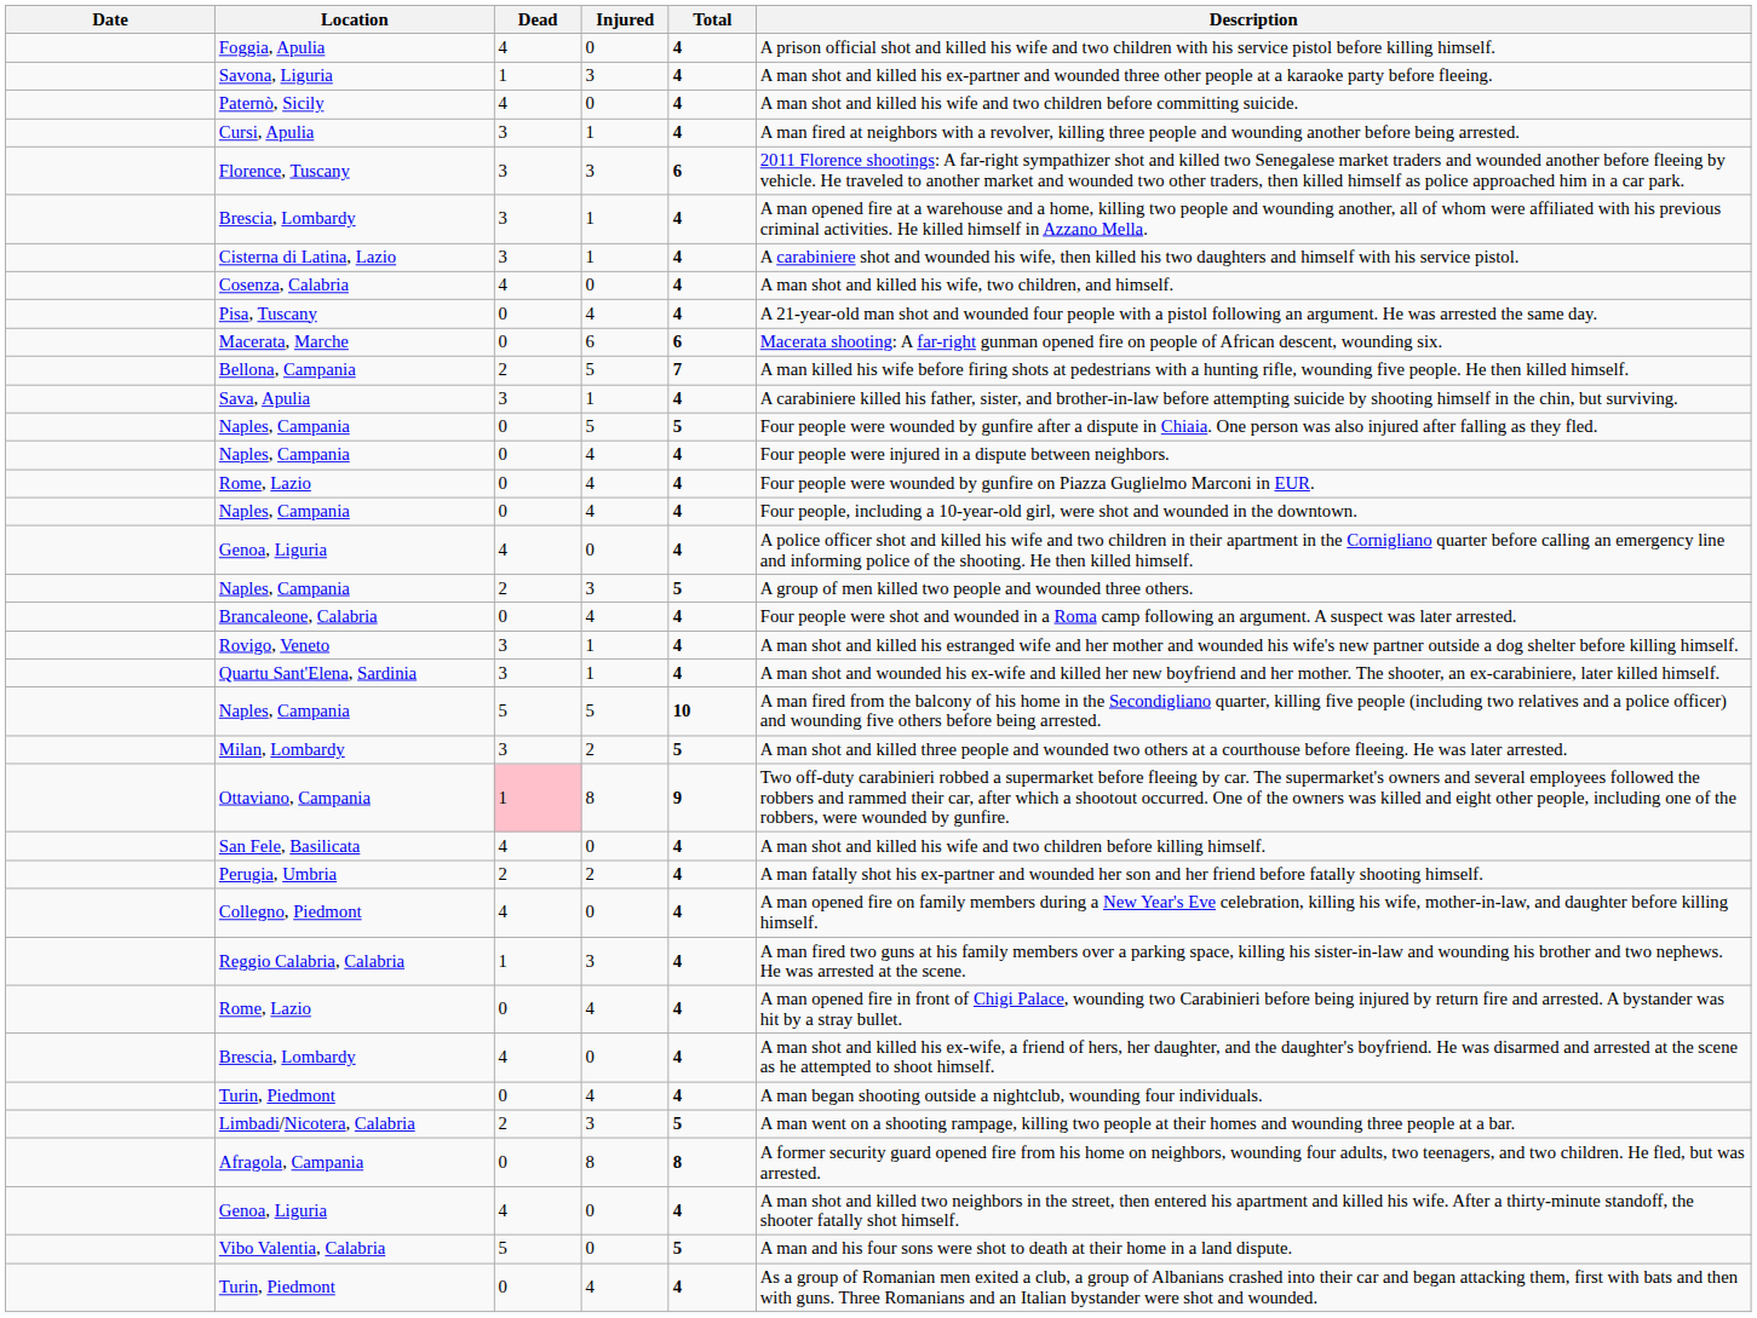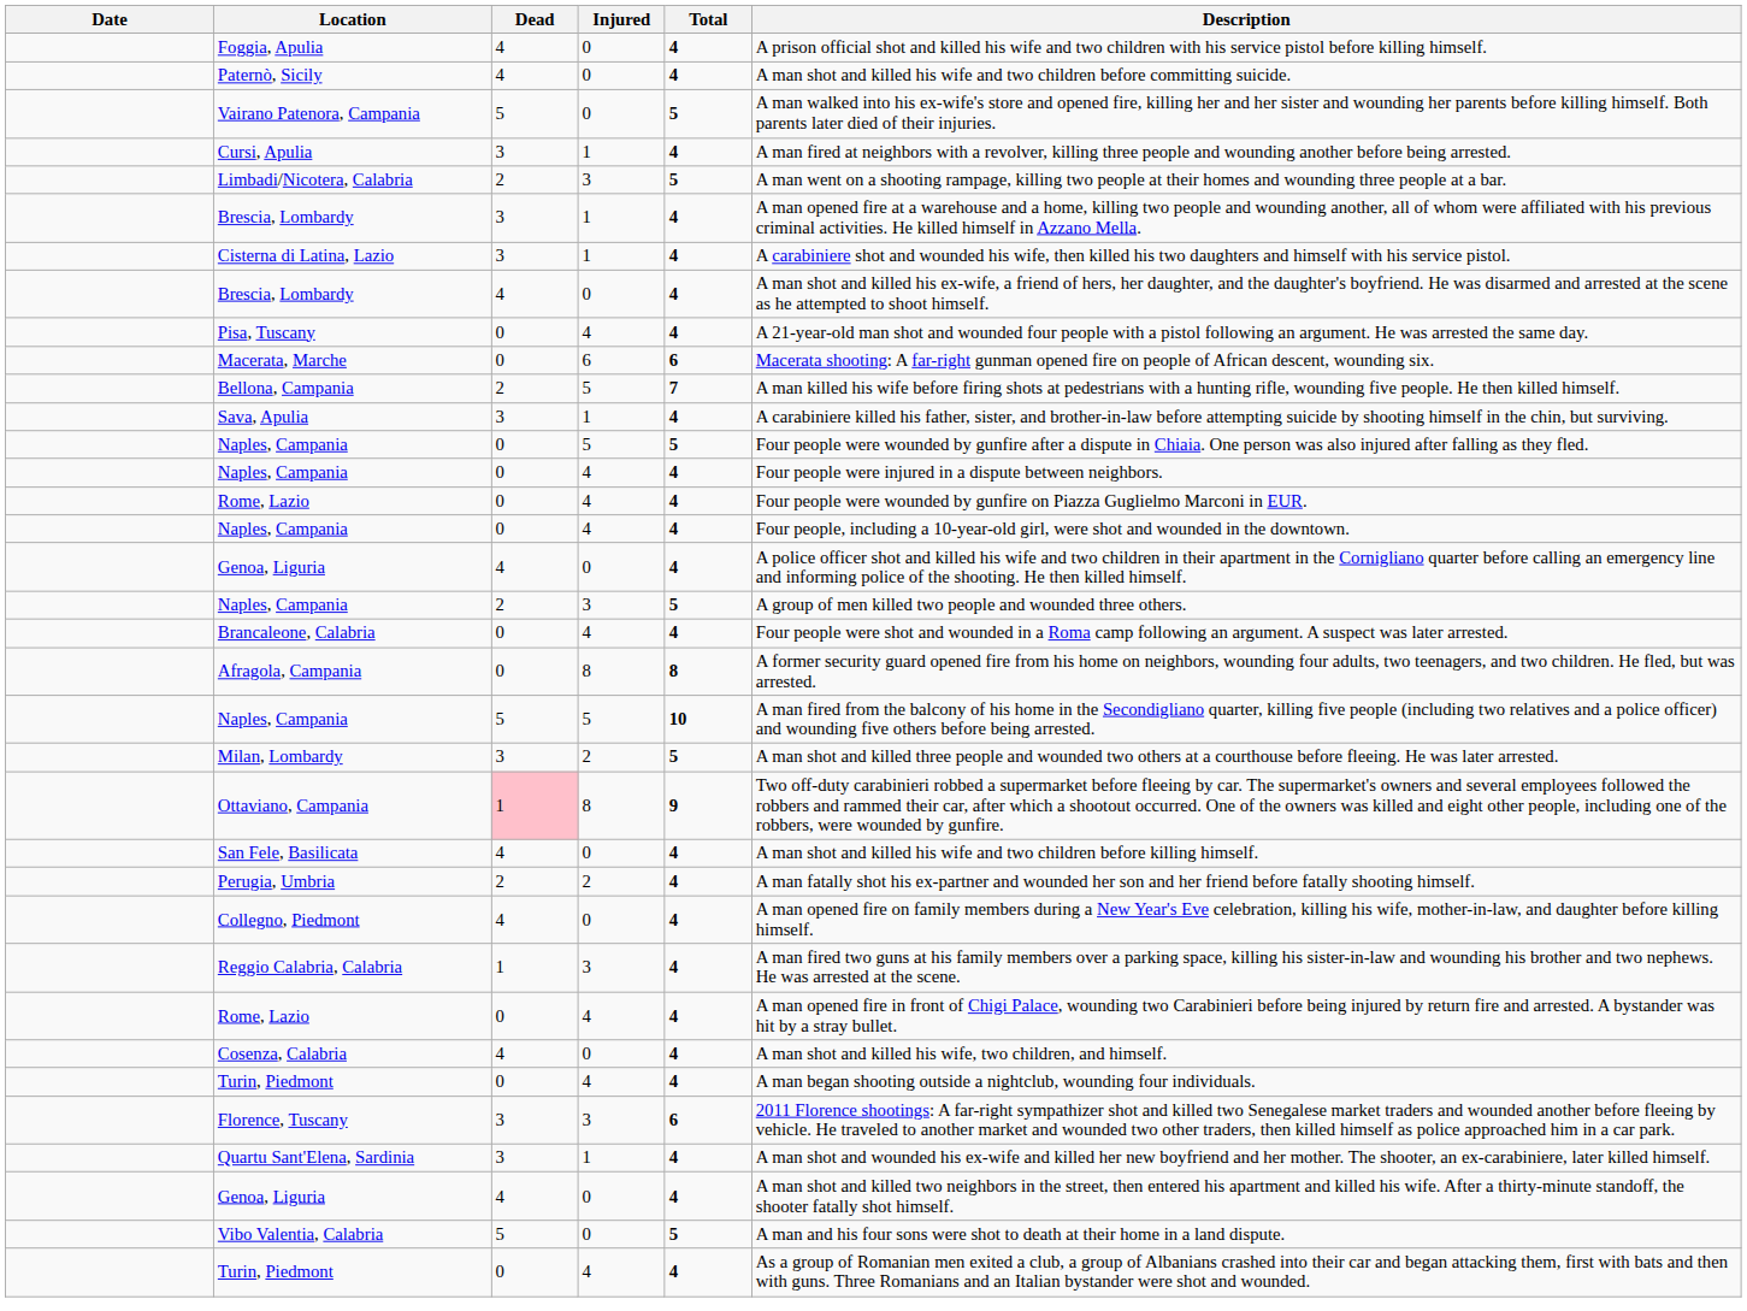 <table class="wikitable sortable mw-datatable">
 <tr>
 <th width=12%>Date</th>
 <th width=16%>Location</th>
 <th width=5%>Dead</th>
 <th width=5%>Injured</th>
 <th width=5%>Total</th>
 <th width=60%>Description</th>
 </tr>
 <tr>
 <td></td>
 <td><a href='#'>Foggia</a>, <a href='#'>Apulia</a></td>
 <td>4</td>
 <td>0</td>
 <td><strong>4</strong></td>
 <td>A prison official shot and killed his wife and two children with his service pistol before killing himself.</td>
 </tr>
 <tr>
 <td></td>
-<td><a href='#'>Savona</a>, <a href='#'>Liguria</a></td>
-<td>1</td>
-<td>3</td>
-<td><strong>4</strong></td>
-<td>A man shot and killed his ex-partner and wounded three other people at a karaoke party before fleeing.</td>
-</tr>
-<tr>
-<td></td>
 <td><a href='#'>Paternò</a>, <a href='#'>Sicily</a></td>
 <td>4</td>
 <td>0</td>
 <td><strong>4</strong></td>
 <td>A man shot and killed his wife and two children before committing suicide.</td>
+</tr>
+<tr>
+<td></td>
+<td><a href='#'>Vairano Patenora</a>, <a href='#'>Campania</a></td>
+<td>5</td>
+<td>0</td>
+<td><strong>5</strong></td>
+<td>A man walked into his ex-wife's store and opened fire, killing her and her sister and wounding her parents before killing himself. Both parents later died of their injuries.</td>
 </tr>
 <tr>
 <td></td>
 <td><a href='#'>Cursi</a>, <a href='#'>Apulia</a></td>
 <td>3</td>
 <td>1</td>
 <td><strong>4</strong></td>
 <td>A man fired at neighbors with a revolver, killing three people and wounding another before being arrested.</td>
 </tr>
 <tr>
 <td></td>
-<td><a href='#'>Florence</a>, <a href='#'>Tuscany</a></td>
+<td><a href='#'>Limbadi</a>/<a href='#'>Nicotera</a>, <a href='#'>Calabria</a></td>
+<td>2</td>
 <td>3</td>
-<td>3</td>
-<td><strong>6</strong></td>
-<td><a href='#'>2011 Florence shootings</a>: A far-right sympathizer shot and killed two Senegalese market traders and wounded another before fleeing by vehicle. He traveled to another market and wounded two other traders, then killed himself as police approached him in a car park.</td>
+<td><strong>5</strong></td>
+<td>A man went on a shooting rampage, killing two people at their homes and wounding three people at a bar.</td>
 </tr>
 <tr>
 <td></td>
 <td><a href='#'>Brescia</a>, <a href='#'>Lombardy</a></td>
 <td>3</td>
 <td>1</td>
 <td><strong>4</strong></td>
 <td>A man opened fire at a warehouse and a home, killing two people and wounding another, all of whom were affiliated with his previous criminal activities. He killed himself in <a href='#'>Azzano Mella</a>.</td>
 </tr>
 <tr>
 <td></td>
 <td><a href='#'>Cisterna di Latina</a>, <a href='#'>Lazio</a></td>
 <td>3</td>
 <td>1</td>
 <td><strong>4</strong></td>
 <td>A <a href='#'>carabiniere</a> shot and wounded his wife, then killed his two daughters and himself with his service pistol.</td>
 </tr>
 <tr>
 <td></td>
-<td><a href='#'>Cosenza</a>, <a href='#'>Calabria</a></td>
+<td><a href='#'>Brescia</a>, <a href='#'>Lombardy</a></td>
 <td>4</td>
 <td>0</td>
 <td><strong>4</strong></td>
-<td>A man shot and killed his wife, two children, and himself.</td>
+<td>A man shot and killed his ex-wife, a friend of hers, her daughter, and the daughter's boyfriend. He was disarmed and arrested at the scene as he attempted to shoot himself.</td>
 </tr>
 <tr>
 <td></td>
 <td><a href='#'>Pisa</a>, <a href='#'>Tuscany</a></td>
 <td>0</td>
 <td>4</td>
 <td><strong>4</strong></td>
 <td>A 21-year-old man shot and wounded four people with a pistol following an argument. He was arrested the same day.</td>
 </tr>
 <tr>
 <td></td>
 <td><a href='#'>Macerata</a>, <a href='#'>Marche</a></td>
 <td>0</td>
 <td>6</td>
 <td><strong>6</strong></td>
 <td><a href='#'>Macerata shooting</a>: A <a href='#'>far-right</a> gunman opened fire on people of African descent, wounding six.</td>
 </tr>
 <tr>
 <td></td>
 <td><a href='#'>Bellona</a>, <a href='#'>Campania</a></td>
 <td>2</td>
 <td>5</td>
 <td><strong>7</strong></td>
 <td>A man killed his wife before firing shots at pedestrians with a hunting rifle, wounding five people. He then killed himself.</td>
 </tr>
 <tr>
 <td></td>
 <td><a href='#'>Sava</a>, <a href='#'>Apulia</a></td>
 <td>3</td>
 <td>1</td>
 <td><strong>4</strong></td>
 <td>A carabiniere killed his father, sister, and brother-in-law before attempting suicide by shooting himself in the chin, but surviving.</td>
 </tr>
 <tr>
 <td></td>
 <td><a href='#'>Naples</a>, <a href='#'>Campania</a></td>
 <td>0</td>
 <td>5</td>
 <td><strong>5</strong></td>
 <td>Four people were wounded by gunfire after a dispute in <a href='#'>Chiaia</a>. One person was also injured after falling as they fled.</td>
 </tr>
 <tr>
 <td></td>
 <td><a href='#'>Naples</a>, <a href='#'>Campania</a></td>
 <td>0</td>
 <td>4</td>
 <td><strong>4</strong></td>
 <td>Four people were injured in a dispute between neighbors.</td>
 </tr>
 <tr>
 <td></td>
 <td><a href='#'>Rome</a>, <a href='#'>Lazio</a></td>
 <td>0</td>
 <td>4</td>
 <td><strong>4</strong></td>
 <td>Four people were wounded by gunfire on Piazza Guglielmo Marconi in <a href='#'>EUR</a>.</td>
 </tr>
 <tr>
 <td></td>
 <td><a href='#'>Naples</a>, <a href='#'>Campania</a></td>
 <td>0</td>
 <td>4</td>
 <td><strong>4</strong></td>
 <td>Four people, including a 10-year-old girl, were shot and wounded in the downtown.</td>
 </tr>
 <tr>
 <td></td>
 <td><a href='#'>Genoa</a>, <a href='#'>Liguria</a></td>
 <td>4</td>
 <td>0</td>
 <td><strong>4</strong></td>
 <td>A police officer shot and killed his wife and two children in their apartment in the <a href='#'>Cornigliano</a> quarter before calling an emergency line and informing police of the shooting. He then killed himself.</td>
 </tr>
 <tr>
 <td></td>
 <td><a href='#'>Naples</a>, <a href='#'>Campania</a></td>
 <td>2</td>
 <td>3</td>
 <td><strong>5</strong></td>
 <td>A group of men killed two people and wounded three others.</td>
 </tr>
 <tr>
 <td></td>
 <td><a href='#'>Brancaleone</a>, <a href='#'>Calabria</a></td>
 <td>0</td>
 <td>4</td>
 <td><strong>4</strong></td>
 <td>Four people were shot and wounded in a <a href='#'>Roma</a> camp following an argument. A suspect was later arrested.</td>
 </tr>
 <tr>
 <td></td>
-<td><a href='#'>Rovigo</a>, <a href='#'>Veneto</a></td>
-<td>3</td>
-<td>1</td>
-<td><strong>4</strong></td>
-<td>A man shot and killed his estranged wife and her mother and wounded his wife's new partner outside a dog shelter before killing himself.</td>
-</tr>
-<tr>
-<td></td>
-<td><a href='#'>Quartu Sant'Elena</a>, <a href='#'>Sardinia</a></td>
-<td>3</td>
-<td>1</td>
-<td><strong>4</strong></td>
-<td>A man shot and wounded his ex-wife and killed her new boyfriend and her mother. The shooter, an ex-carabiniere, later killed himself.</td>
+<td><a href='#'>Afragola</a>, <a href='#'>Campania</a></td>
+<td>0</td>
+<td>8</td>
+<td><strong>8</strong></td>
+<td>A former security guard opened fire from his home on neighbors, wounding four adults, two teenagers, and two children. He fled, but was arrested.</td>
 </tr>
 <tr>
 <td></td>
 <td><a href='#'>Naples</a>, <a href='#'>Campania</a></td>
 <td>5</td>
 <td>5</td>
 <td><strong>10</strong></td>
 <td>A man fired from the balcony of his home in the <a href='#'>Secondigliano</a> quarter, killing five people (including two relatives and a police officer) and wounding five others before being arrested.</td>
 </tr>
 <tr>
 <td></td>
 <td><a href='#'>Milan</a>, <a href='#'>Lombardy</a></td>
 <td>3</td>
 <td>2</td>
 <td><strong>5</strong></td>
 <td>A man shot and killed three people and wounded two others at a courthouse before fleeing. He was later arrested.</td>
 </tr>
 <tr>
 <td></td>
 <td><a href='#'>Ottaviano</a>, <a href='#'>Campania</a></td>
 <td style="background: pink;">1</td>
 <td>8</td>
 <td><strong>9</strong></td>
 <td>Two off-duty carabinieri robbed a supermarket before fleeing by car. The supermarket's owners and several employees followed the robbers and rammed their car, after which a shootout occurred. One of the owners was killed and eight other people, including one of the robbers, were wounded by gunfire.</td>
 </tr>
 <tr>
 <td></td>
 <td><a href='#'>San Fele</a>, <a href='#'>Basilicata</a></td>
 <td>4</td>
 <td>0</td>
 <td><strong>4</strong></td>
 <td>A man shot and killed his wife and two children before killing himself.</td>
 </tr>
 <tr>
 <td></td>
 <td><a href='#'>Perugia</a>, <a href='#'>Umbria</a></td>
 <td>2</td>
 <td>2</td>
 <td><strong>4</strong></td>
 <td>A man fatally shot his ex-partner and wounded her son and her friend before fatally shooting himself.</td>
 </tr>
 <tr>
 <td></td>
 <td><a href='#'>Collegno</a>, <a href='#'>Piedmont</a></td>
 <td>4</td>
 <td>0</td>
 <td><strong>4</strong></td>
 <td>A man opened fire on family members during a <a href='#'>New Year's Eve</a> celebration, killing his wife, mother-in-law, and daughter before killing himself.</td>
 </tr>
 <tr>
 <td></td>
 <td><a href='#'>Reggio Calabria</a>, <a href='#'>Calabria</a></td>
 <td>1</td>
 <td>3</td>
 <td><strong>4</strong></td>
 <td>A man fired two guns at his family members over a parking space, killing his sister-in-law and wounding his brother and two nephews. He was arrested at the scene.</td>
 </tr>
 <tr>
 <td></td>
 <td><a href='#'>Rome</a>, <a href='#'>Lazio</a></td>
 <td>0</td>
 <td>4</td>
 <td><strong>4</strong></td>
 <td>A man opened fire in front of <a href='#'>Chigi Palace</a>, wounding two Carabinieri before being injured by return fire and arrested. A bystander was hit by a stray bullet.</td>
 </tr>
 <tr>
 <td></td>
-<td><a href='#'>Brescia</a>, <a href='#'>Lombardy</a></td>
+<td><a href='#'>Cosenza</a>, <a href='#'>Calabria</a></td>
 <td>4</td>
 <td>0</td>
 <td><strong>4</strong></td>
-<td>A man shot and killed his ex-wife, a friend of hers, her daughter, and the daughter's boyfriend. He was disarmed and arrested at the scene as he attempted to shoot himself.</td>
+<td>A man shot and killed his wife, two children, and himself.</td>
 </tr>
 <tr>
 <td></td>
 <td><a href='#'>Turin</a>, <a href='#'>Piedmont</a></td>
 <td>0</td>
 <td>4</td>
 <td><strong>4</strong></td>
 <td>A man began shooting outside a nightclub, wounding four individuals.</td>
 </tr>
 <tr>
 <td></td>
-<td><a href='#'>Limbadi</a>/<a href='#'>Nicotera</a>, <a href='#'>Calabria</a></td>
-<td>2</td>
+<td><a href='#'>Florence</a>, <a href='#'>Tuscany</a></td>
 <td>3</td>
-<td><strong>5</strong></td>
-<td>A man went on a shooting rampage, killing two people at their homes and wounding three people at a bar.</td>
+<td>3</td>
+<td><strong>6</strong></td>
+<td><a href='#'>2011 Florence shootings</a>: A far-right sympathizer shot and killed two Senegalese market traders and wounded another before fleeing by vehicle. He traveled to another market and wounded two other traders, then killed himself as police approached him in a car park.</td>
 </tr>
 <tr>
 <td></td>
-<td><a href='#'>Afragola</a>, <a href='#'>Campania</a></td>
-<td>0</td>
-<td>8</td>
-<td><strong>8</strong></td>
-<td>A former security guard opened fire from his home on neighbors, wounding four adults, two teenagers, and two children. He fled, but was arrested.</td>
+<td><a href='#'>Quartu Sant'Elena</a>, <a href='#'>Sardinia</a></td>
+<td>3</td>
+<td>1</td>
+<td><strong>4</strong></td>
+<td>A man shot and wounded his ex-wife and killed her new boyfriend and her mother. The shooter, an ex-carabiniere, later killed himself.</td>
 </tr>
 <tr>
 <td></td>
 <td><a href='#'>Genoa</a>, <a href='#'>Liguria</a></td>
 <td>4</td>
 <td>0</td>
 <td><strong>4</strong></td>
 <td>A man shot and killed two neighbors in the street, then entered his apartment and killed his wife. After a thirty-minute standoff, the shooter fatally shot himself.</td>
 </tr>
 <tr>
 <td></td>
 <td><a href='#'>Vibo Valentia</a>, <a href='#'>Calabria</a></td>
 <td>5</td>
 <td>0</td>
 <td><strong>5</strong></td>
 <td>A man and his four sons were shot to death at their home in a land dispute.</td>
 </tr>
 <tr>
 <td></td>
 <td><a href='#'>Turin</a>, <a href='#'>Piedmont</a></td>
 <td>0</td>
 <td>4</td>
 <td><strong>4</strong></td>
 <td>As a group of Romanian men exited a club, a group of Albanians crashed into their car and began attacking them, first with bats and then with guns. Three Romanians and an Italian bystander were shot and wounded.</td>
 </tr>
 </table>
